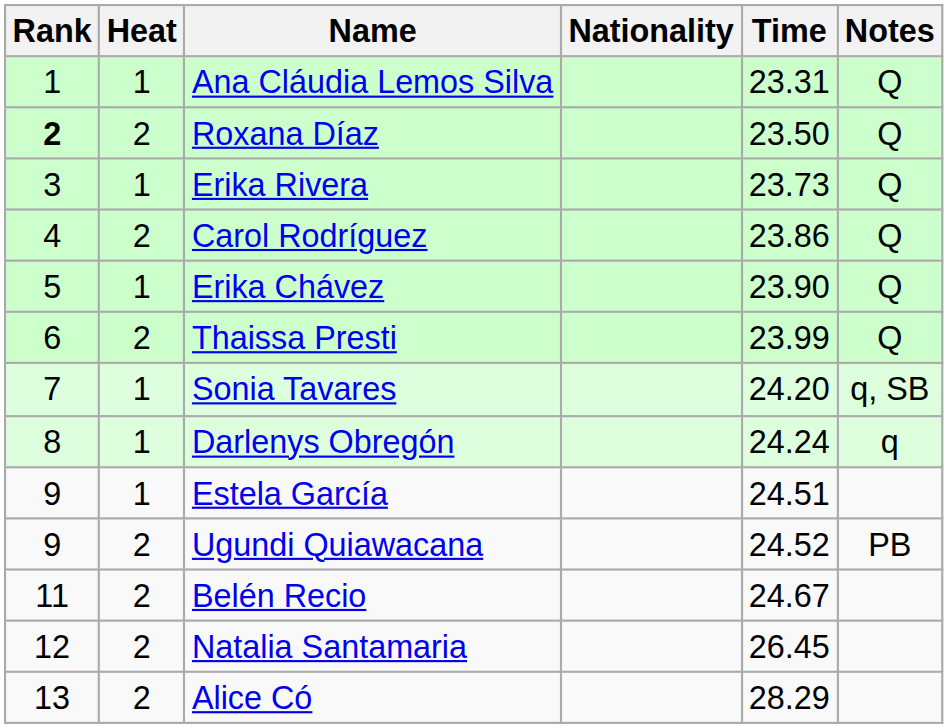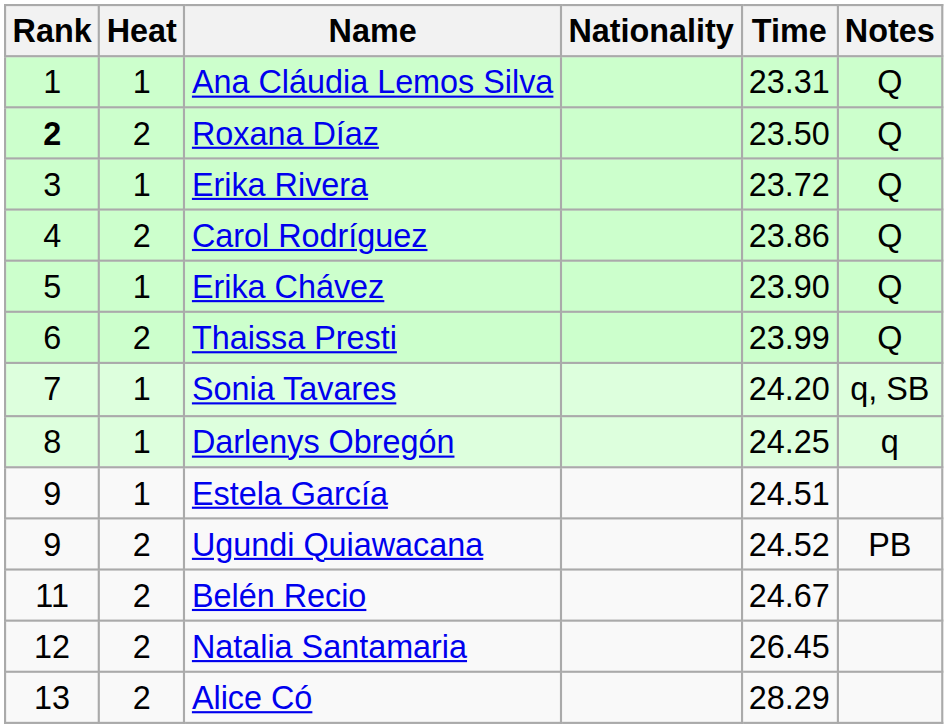 <table class="wikitable sortable" style="text-align:center;font-size:95%">
 <tr>
 <th>Rank</th>
 <th>Heat</th>
 <th>Name</th>
 <th>Nationality</th>
 <th>Time</th>
 <th>Notes</th>
 </tr>
 <tr bgcolor=ccffcc>
 <td>1</td>
 <td>1</td>
 <td align=left><a href='#'>Ana Cláudia Lemos Silva</a></td>
 <td align=left></td>
 <td>23.31</td>
 <td>Q</td>
 </tr>
 <tr bgcolor=ccffcc>
 <td><strong>2</strong></td>
 <td>2</td>
 <td align=left><a href='#'>Roxana Díaz</a></td>
 <td align=left></td>
 <td>23.50</td>
 <td>Q</td>
 </tr>
 <tr bgcolor=ccffcc>
 <td>3</td>
 <td>1</td>
 <td align=left><a href='#'>Erika Rivera</a></td>
 <td align=left></td>
-<td>23.73</td>
+<td>23.72</td>
 <td>Q</td>
 </tr>
 <tr bgcolor=ccffcc>
 <td>4</td>
 <td>2</td>
 <td align=left><a href='#'>Carol Rodríguez</a></td>
 <td align=left></td>
 <td>23.86</td>
 <td>Q</td>
 </tr>
 <tr bgcolor=ccffcc>
 <td>5</td>
 <td>1</td>
 <td align=left><a href='#'>Erika Chávez</a></td>
 <td align=left></td>
 <td>23.90</td>
 <td>Q</td>
 </tr>
 <tr bgcolor=ccffcc>
 <td>6</td>
 <td>2</td>
 <td align=left><a href='#'>Thaissa Presti</a></td>
 <td align=left></td>
 <td>23.99</td>
 <td>Q</td>
 </tr>
 <tr bgcolor=ddffdd>
 <td>7</td>
 <td>1</td>
 <td align=left><a href='#'>Sonia Tavares</a></td>
 <td align=left></td>
 <td>24.20</td>
 <td>q, SB</td>
 </tr>
 <tr bgcolor=ddffdd>
 <td>8</td>
 <td>1</td>
 <td align=left><a href='#'>Darlenys Obregón</a></td>
 <td align=left></td>
-<td>24.24</td>
+<td>24.25</td>
 <td>q</td>
 </tr>
 <tr>
 <td>9</td>
 <td>1</td>
 <td align=left><a href='#'>Estela García</a></td>
 <td align=left></td>
 <td>24.51</td>
 <td></td>
 </tr>
 <tr>
 <td>9</td>
 <td>2</td>
 <td align=left><a href='#'>Ugundi Quiawacana</a></td>
 <td align=left></td>
 <td>24.52</td>
 <td>PB</td>
 </tr>
 <tr>
 <td>11</td>
 <td>2</td>
 <td align=left><a href='#'>Belén Recio</a></td>
 <td align=left></td>
 <td>24.67</td>
 <td></td>
 </tr>
 <tr>
 <td>12</td>
 <td>2</td>
 <td align=left><a href='#'>Natalia Santamaria</a></td>
 <td align=left></td>
 <td>26.45</td>
 <td></td>
 </tr>
 <tr>
 <td>13</td>
 <td>2</td>
 <td align=left><a href='#'>Alice Có</a></td>
 <td align=left></td>
 <td>28.29</td>
 <td></td>
 </tr>
 </table>
